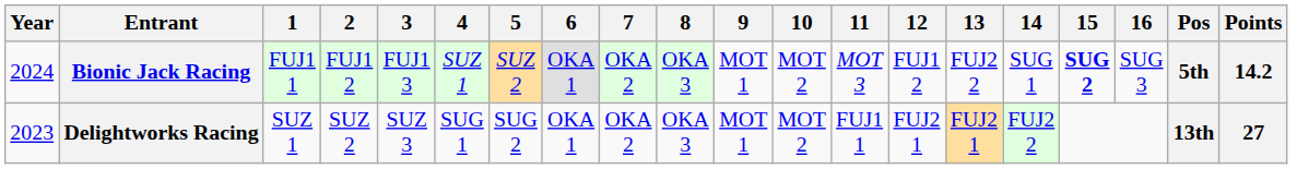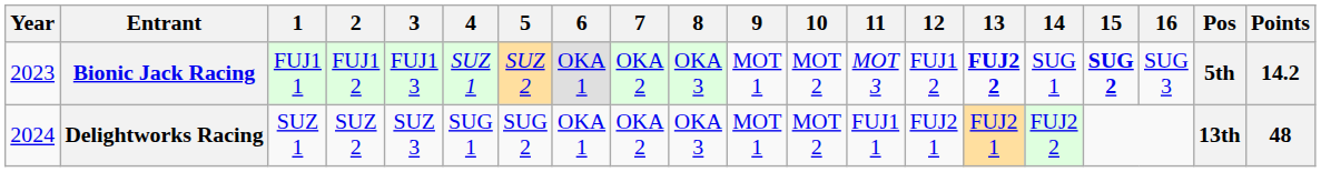 <table class="wikitable" style="text-align:center; font-size:90%">
 <tr>
 <th>Year</th>
 <th>Entrant</th>
 <th>1</th>
 <th>2</th>
 <th>3</th>
 <th>4</th>
 <th>5</th>
 <th>6</th>
 <th>7</th>
 <th>8</th>
 <th>9</th>
 <th>10</th>
 <th>11</th>
 <th>12</th>
 <th>13</th>
 <th>14</th>
 <th>15</th>
 <th>16</th>
 <th>Pos</th>
 <th>Points</th>
 </tr>
 <tr>
-<td><a href='#'>2024</a></td>
+<td><a href='#'>2023</a></td>
 <th><a href='#'>Bionic Jack Racing</a></th>
 <td style="background:#dfffdf;"><a href='#'>FUJ1<br>1</a><br></td>
 <td style="background:#dfffdf;"><a href='#'>FUJ1<br>2</a><br></td>
 <td style="background:#dfffdf;"><a href='#'>FUJ1<br>3</a><br></td>
 <td style="background:#dfffdf;"><em><a href='#'>SUZ<br>1</a><br></em></td>
 <td style="background:#ffdf9f;"><em><a href='#'>SUZ<br>2</a></em><br></td>
 <td style="background:#dfdfdf;"><a href='#'>OKA<br>1</a><br></td>
 <td style="background:#dfffdf;"><a href='#'>OKA<br>2</a><br></td>
 <td style="background:#dfffdf;"><a href='#'>OKA<br>3</a><br></td>
 <td style="background:#;"><a href='#'>MOT<br>1</a><br></td>
 <td style="background:#;"><a href='#'>MOT<br>2</a><br></td>
 <td style="background:#;"><em><a href='#'>MOT<br>3</a></em><br></td>
 <td style="background:#;"><a href='#'>FUJ1<br>2</a><br></td>
-<td style="background:#;"><a href='#'>FUJ2<br>2</a><br></td>
+<td style="background:#;"><strong><a href='#'>FUJ2<br>2</a><br></strong></td>
 <td style="background:#;"><a href='#'>SUG<br>1</a><br></td>
 <td style="background:#;"><strong><a href='#'>SUG<br>2</a><br></strong></td>
 <td style="background:#;"><a href='#'>SUG<br>3</a><br></td>
 <th>5th</th>
 <th>14.2</th>
 </tr>
 <tr>
-<td><a href='#'>2023</a></td>
+<td><a href='#'>2024</a></td>
 <th>Delightworks Racing</th>
 <td style="background:#;"><a href='#'>SUZ<br>1</a><br></td>
 <td style="background:#;"><a href='#'>SUZ<br>2</a><br></td>
 <td style="background:#;"><a href='#'>SUZ<br>3</a><br></td>
 <td style="background:#;"><a href='#'>SUG<br>1</a><br></td>
 <td style="background:#;"><a href='#'>SUG<br>2</a><br></td>
 <td style="background:#;"><a href='#'>OKA<br>1</a><br></td>
 <td style="background:#;"><a href='#'>OKA<br>2</a><br></td>
 <td style="background:#;"><a href='#'>OKA<br>3</a><br></td>
 <td style="background:#;"><a href='#'>MOT<br>1</a><br></td>
 <td style="background:#;"><a href='#'>MOT<br>2</a><br></td>
 <td style="background:#;"><a href='#'>FUJ1<br>1</a><br></td>
 <td style="background:#;"><a href='#'>FUJ2<br>1</a><br></td>
 <td style="background:#ffdf9f;"><a href='#'>FUJ2<br>1</a><br></td>
 <td style="background:#dfffdf;"><a href='#'>FUJ2<br>2</a><br></td>
 <td colspan=2></td>
 <th>13th</th>
-<th>27</th>
+<th>48</th>
 </tr>
 </table>
